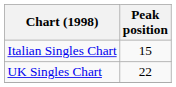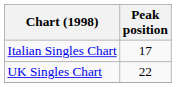 <table class="wikitable sortable">
 <tr>
 <th>Chart (1998)</th>
 <th>Peak<br>position</th>
 </tr>
 <tr>
 <td><a href='#'>Italian Singles Chart</a></td>
-<td align="center">15</td>
+<td align="center">17</td>
 </tr>
 <tr>
 <td><a href='#'>UK Singles Chart</a></td>
 <td align="center">22</td>
 </tr>
 <tr>
 </tr>
 </table>
